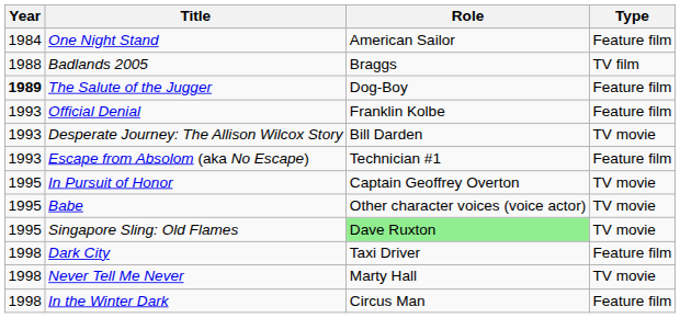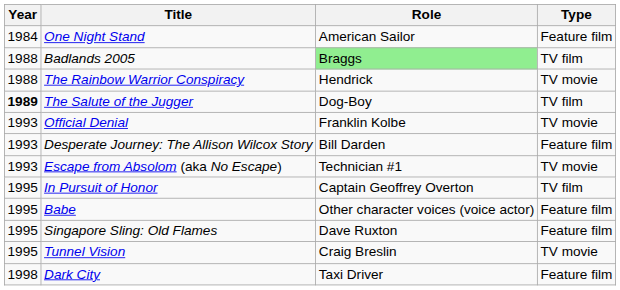 <table class="wikitable">
 <tr>
 <th>Year</th>
 <th>Title</th>
 <th>Role</th>
 <th>Type</th>
 </tr>
 <tr>
 <td>1984</td>
 <td><em><a href='#'>One Night Stand</a></em></td>
 <td>American Sailor</td>
 <td>Feature film</td>
 </tr>
 <tr>
 <td>1988</td>
 <td><em>Badlands 2005</em></td>
-<td>Braggs</td>
+<td style="background: lightgreen;">Braggs</td>
 <td>TV film</td>
+</tr>
+<tr>
+<td>1988</td>
+<td><em><a href='#'>The Rainbow Warrior Conspiracy</a></em></td>
+<td>Hendrick</td>
+<td>TV movie</td>
 </tr>
 <tr>
 <td><strong>1989</strong></td>
 <td><em><a href='#'>The Salute of the Jugger</a></em></td>
 <td>Dog-Boy</td>
-<td>Feature film</td>
+<td>TV film</td>
 </tr>
 <tr>
 <td>1993</td>
 <td><em><a href='#'>Official Denial</a></em></td>
 <td>Franklin Kolbe</td>
-<td>Feature film</td>
+<td>TV movie</td>
 </tr>
 <tr>
 <td>1993</td>
 <td><em>Desperate Journey: The Allison Wilcox Story</em></td>
 <td>Bill Darden</td>
-<td>TV movie</td>
+<td>Feature film</td>
 </tr>
 <tr>
 <td>1993</td>
 <td><em><a href='#'>Escape from Absolom</a></em> (aka <em>No Escape</em>)</td>
 <td>Technician #1</td>
-<td>Feature film</td>
+<td>TV movie</td>
 </tr>
 <tr>
 <td>1995</td>
 <td><em><a href='#'>In Pursuit of Honor</a></em></td>
 <td>Captain Geoffrey Overton</td>
-<td>TV movie</td>
+<td>TV film</td>
 </tr>
 <tr>
 <td>1995</td>
 <td><em><a href='#'>Babe</a></em></td>
 <td>Other character voices (voice actor)</td>
-<td>TV movie</td>
+<td>Feature film</td>
 </tr>
 <tr>
 <td>1995</td>
 <td><em>Singapore Sling: Old Flames</em></td>
-<td style="background: lightgreen;">Dave Ruxton</td>
+<td>Dave Ruxton</td>
+<td>Feature film</td>
+</tr>
+<tr>
+<td>1995</td>
+<td><em><a href='#'>Tunnel Vision</a></em></td>
+<td>Craig Breslin</td>
 <td>TV movie</td>
 </tr>
 <tr>
 <td>1998</td>
 <td><em><a href='#'>Dark City</a></em></td>
 <td>Taxi Driver</td>
 <td>Feature film</td>
 </tr>
-<tr>
-<td>1998</td>
-<td><em><a href='#'>Never Tell Me Never</a></em></td>
-<td>Marty Hall</td>
-<td>TV movie</td>
-</tr>
-<tr>
-<td>1998</td>
-<td><em><a href='#'>In the Winter Dark</a></em></td>
-<td>Circus Man</td>
-<td>Feature film</td>
-</tr>
 </table>
